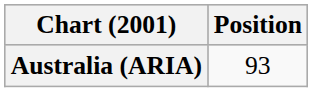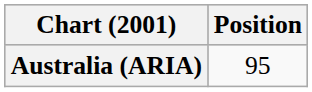 <table class="wikitable plainrowheaders" style="text-align:center">
 <tr>
 <th scope="col">Chart (2001)</th>
 <th scope="col">Position</th>
 </tr>
 <tr>
 <th scope="row">Australia (ARIA)</th>
-<td>93</td>
+<td>95</td>
 </tr>
 </table>
